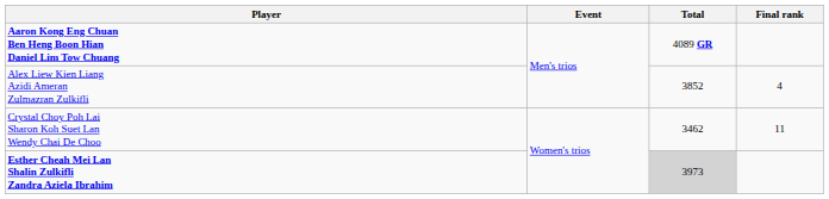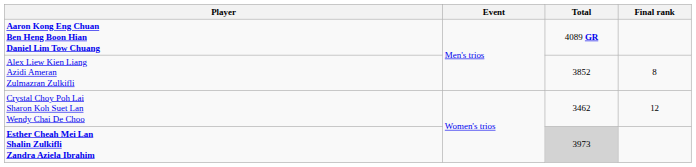 <table class="wikitable" width="70%" style="text-align:center; font-size:90%">
 <tr>
 <th width="30%">Player</th>
 <th width="7%">Event</th>
 <th width="5%">Total</th>
 <th width="5%">Final rank</th>
 </tr>
 <tr>
 <td align=left><strong><a href='#'>Aaron Kong Eng Chuan</a><br><a href='#'>Ben Heng Boon Hian</a><br><a href='#'>Daniel Lim Tow Chuang</a></strong></td>
 <td rowspan=2 align=left><a href='#'>Men's trios</a></td>
 <td>4089 <strong><a href='#'>GR</a></strong></td>
 <td></td>
 </tr>
 <tr>
 <td align=left><a href='#'>Alex Liew Kien Liang</a><br><a href='#'>Azidi Ameran</a><br><a href='#'>Zulmazran Zulkifli</a></td>
 <td>3852</td>
-<td>4</td>
+<td>8</td>
 </tr>
 <tr>
 <td align=left><a href='#'>Crystal Choy Poh Lai</a><br><a href='#'>Sharon Koh Suet Lan</a><br><a href='#'>Wendy Chai De Choo</a></td>
 <td rowspan="2" align="left"><a href='#'>Women's trios</a></td>
 <td>3462</td>
-<td>11</td>
+<td>12</td>
 </tr>
 <tr>
 <td align=left><strong><a href='#'>Esther Cheah Mei Lan</a><br><a href='#'>Shalin Zulkifli</a><br><a href='#'>Zandra Aziela Ibrahim</a></strong></td>
 <td style="background: lightgrey;">3973</td>
 <td></td>
 </tr>
 </table>
